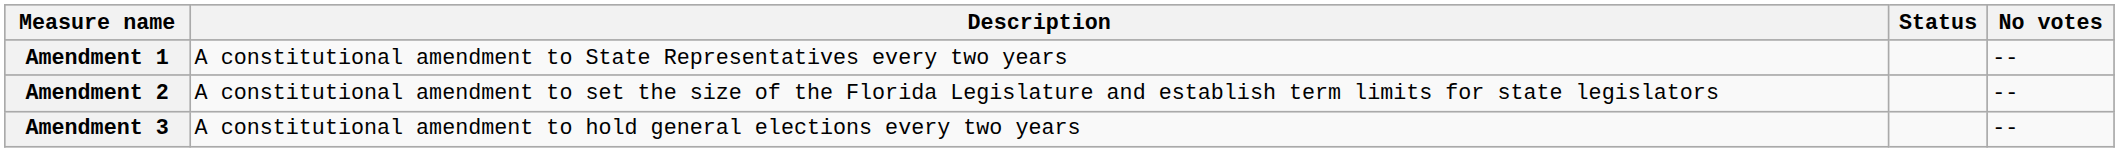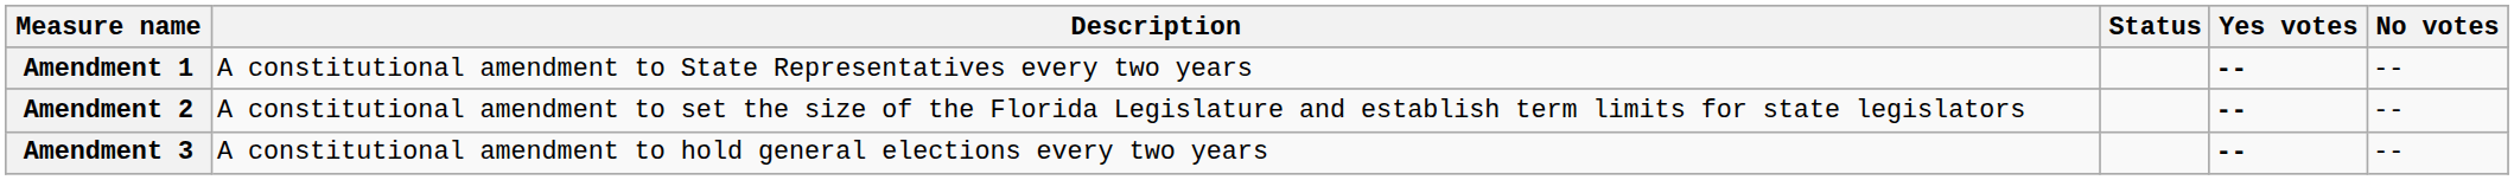 <table class="wikitable sortable plainrowheaders" style="width:100%">
 <tr>
 <th scope="col">Measure name</th>
 <th class="unsortable" scope="col">Description</th>
 <th scope="col">Status</th>
+<th scope="col">Yes votes</th>
 <th scope="col">No votes</th>
 </tr>
 <tr>
 <th scope="row">Amendment 1</th>
 <td>A constitutional amendment to State Representatives every two years</td>
 <td></td>
+<td><strong>--</strong></td>
 <td>--</td>
 </tr>
 <tr>
 <th scope="row">Amendment 2</th>
 <td>A constitutional amendment to set the size of the Florida Legislature and establish term limits for state legislators</td>
 <td></td>
+<td><strong>--</strong></td>
 <td>--</td>
 </tr>
 <tr>
 <th scope="row">Amendment 3</th>
 <td>A constitutional amendment to hold general elections every two years</td>
 <td></td>
+<td><strong>--</strong></td>
 <td>--</td>
 </tr>
 </table>
